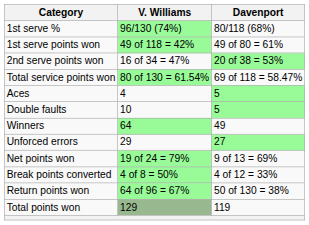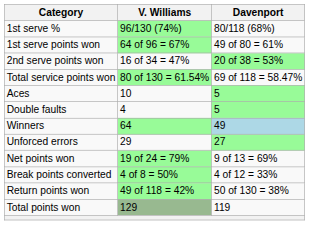 <table class="wikitable">
 <tr>
 <th>Category</th>
 <th> V. Williams</th>
 <th> Davenport</th>
 </tr>
 <tr>
 <td>1st serve %</td>
 <td bgcolor=98FB98>96/130 (74%)</td>
 <td>80/118 (68%)</td>
 </tr>
 <tr>
 <td>1st serve points won</td>
-<td bgcolor=98FB98>49 of 118 = 42%</td>
+<td bgcolor=98FB98>64 of 96 = 67%</td>
 <td>49 of 80 = 61%</td>
 </tr>
 <tr>
 <td>2nd serve points won</td>
 <td>16 of 34 = 47%</td>
 <td bgcolor=98FB98>20 of 38 = 53%</td>
 </tr>
 <tr>
 <td>Total service points won</td>
 <td bgcolor=98FB98>80 of 130 = 61.54%</td>
 <td>69 of 118 = 58.47%</td>
 </tr>
 <tr>
 <td>Aces</td>
-<td>4</td>
+<td>10</td>
 <td bgcolor=98FB98>5</td>
 </tr>
 <tr>
 <td>Double faults</td>
-<td>10</td>
+<td>4</td>
 <td bgcolor=98FB98>5</td>
 </tr>
 <tr>
 <td>Winners</td>
 <td bgcolor=98FB98>64</td>
-<td>49</td>
+<td style="background: lightblue;">49</td>
 </tr>
 <tr>
 <td>Unforced errors</td>
 <td>29</td>
 <td bgcolor=98FB98>27</td>
 </tr>
 <tr>
 <td>Net points won</td>
 <td bgcolor=98FB98>19 of 24 = 79%</td>
 <td>9 of 13 = 69%</td>
 </tr>
 <tr>
 <td>Break points converted</td>
 <td bgcolor=98FB98>4 of 8 = 50%</td>
 <td>4 of 12 = 33%</td>
 </tr>
 <tr>
 <td>Return points won</td>
-<td bgcolor=98FB98>64 of 96 = 67%</td>
+<td bgcolor=98FB98>49 of 118 = 42%</td>
 <td>50 of 130 = 38%</td>
 </tr>
 <tr>
 <td>Total points won</td>
 <td bgcolor=98FB989>129</td>
 <td>119</td>
 </tr>
 <tr>
 <th colspan=3></th>
 </tr>
 </table>
